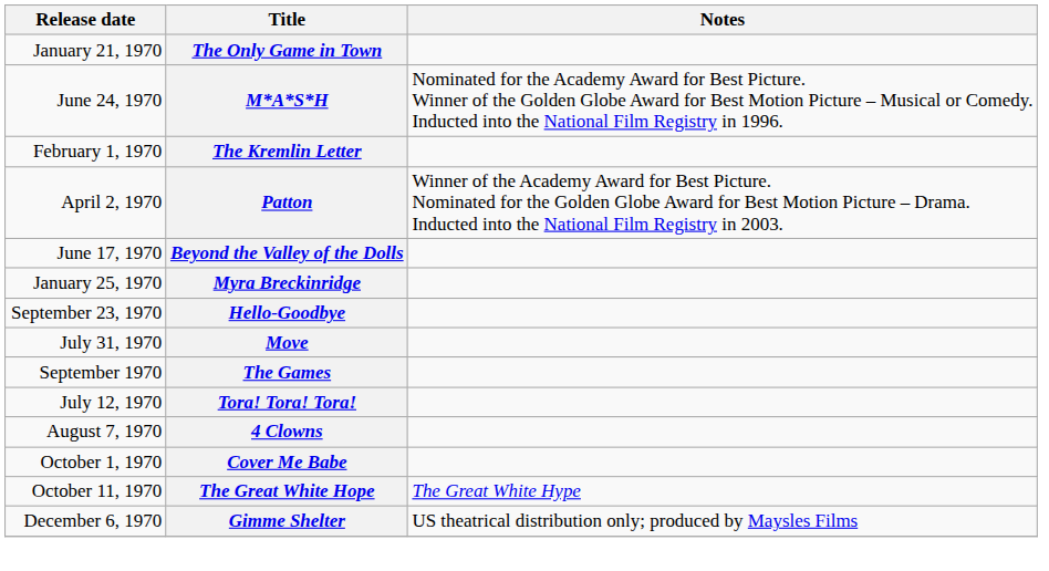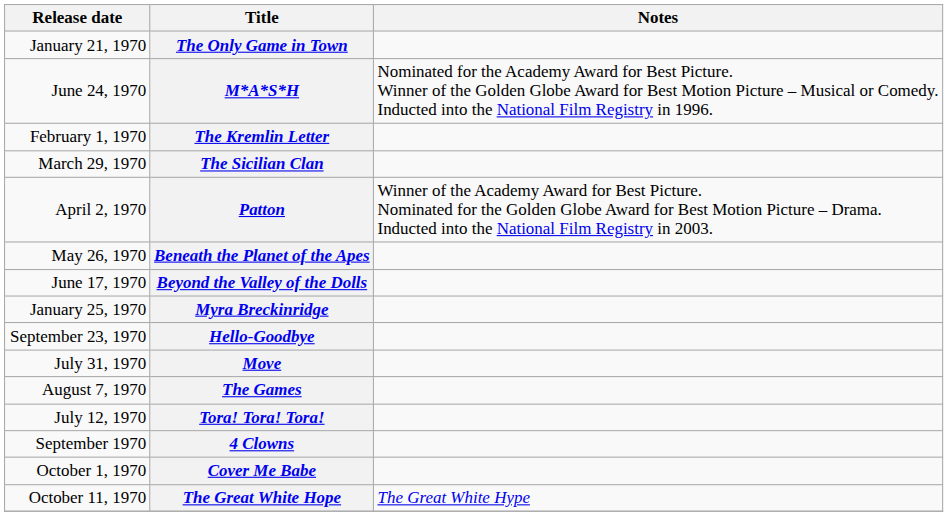 <table class="wikitable plainrowheaders sortable">
 <tr>
 <th scope="col" style="width:130px;">Release date</th>
 <th scope="col">Title</th>
 <th scope="col" class="unsortable">Notes</th>
 </tr>
 <tr>
 <td style="text-align:right;">January 21, 1970</td>
 <th scope="row"><em><a href='#'>The Only Game in Town</a></em></th>
 <td></td>
 </tr>
 <tr>
 <td style="text-align:right;">June 24, 1970</td>
 <th scope="row"><em><a href='#'>M*A*S*H</a></em></th>
 <td>Nominated for the Academy Award for Best Picture.<br>Winner of the Golden Globe Award for Best Motion Picture – Musical or Comedy.<br>Inducted into the <a href='#'>National Film Registry</a> in 1996.</td>
 </tr>
 <tr>
 <td style="text-align:right;">February 1, 1970</td>
 <th scope="row"><em><a href='#'>The Kremlin Letter</a></em></th>
 <td></td>
 </tr>
 <tr>
+<td style="text-align:right;">March 29, 1970</td>
+<th scope="row"><em><a href='#'>The Sicilian Clan</a></em></th>
+<td></td>
+</tr>
+<tr>
 <td style="text-align:right;">April 2, 1970</td>
 <th scope="row"><em><a href='#'>Patton</a></em></th>
 <td>Winner of the Academy Award for Best Picture.<br>Nominated for the Golden Globe Award for Best Motion Picture – Drama.<br>Inducted into the <a href='#'>National Film Registry</a> in 2003.</td>
+</tr>
+<tr>
+<td style="text-align:right;">May 26, 1970</td>
+<th scope="row"><em><a href='#'>Beneath the Planet of the Apes</a></em></th>
+<td></td>
 </tr>
 <tr>
 <td style="text-align:right;">June 17, 1970</td>
 <th scope="row"><em><a href='#'>Beyond the Valley of the Dolls</a></em></th>
 <td></td>
 </tr>
 <tr>
 <td style="text-align:right;">January 25, 1970</td>
 <th scope="row"><em><a href='#'>Myra Breckinridge</a></em></th>
 <td></td>
 </tr>
 <tr>
 <td style="text-align:right;">September 23, 1970</td>
 <th scope="row"><em><a href='#'>Hello-Goodbye</a></em></th>
 <td></td>
 </tr>
 <tr>
 <td style="text-align:right;">July 31, 1970</td>
 <th scope="row"><em><a href='#'>Move</a></em></th>
 <td></td>
 </tr>
 <tr>
-<td style="text-align:right;">September 1970</td>
+<td style="text-align:right;">August 7, 1970</td>
 <th scope="row"><em><a href='#'>The Games</a></em></th>
 <td></td>
 </tr>
 <tr>
 <td style="text-align:right;">July 12, 1970</td>
 <th scope="row"><em><a href='#'>Tora! Tora! Tora!</a></em></th>
 <td></td>
 </tr>
 <tr>
-<td style="text-align:right;">August 7, 1970</td>
+<td style="text-align:right;">September 1970</td>
 <th scope="row"><em><a href='#'>4 Clowns</a></em></th>
 <td></td>
 </tr>
 <tr>
 <td style="text-align:right;">October 1, 1970</td>
 <th scope="row"><em><a href='#'>Cover Me Babe</a></em></th>
 <td></td>
 </tr>
 <tr>
 <td style="text-align:right;">October 11, 1970</td>
 <th scope="row"><em><a href='#'>The Great White Hope</a></em></th>
 <td Not to be confused with! scope="row"><em><a href='#'>The Great White Hype</a></em></td>
 </tr>
 <tr>
-<td style="text-align:right;">December 6, 1970</td>
-<th scope="row"><em><a href='#'>Gimme Shelter</a></em></th>
-<td>US theatrical distribution only; produced by <a href='#'>Maysles Films</a></td>
-</tr>
-<tr>
 </tr>
 </table>
